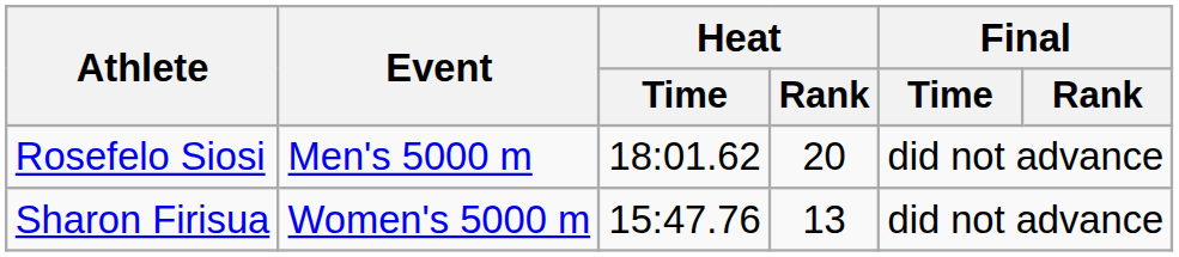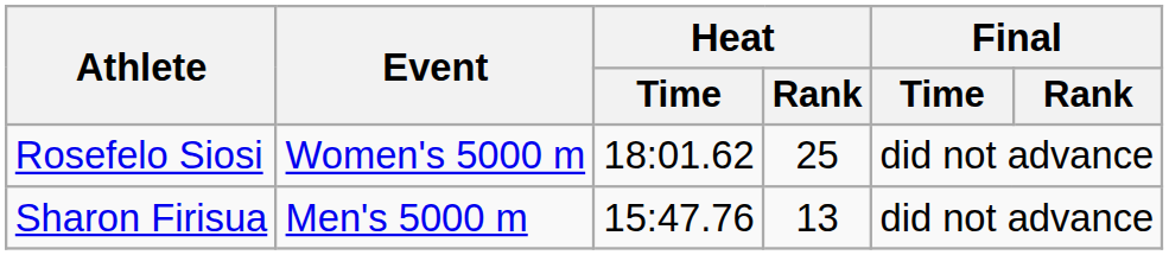 <table class=wikitable style="font-size:90%">
 <tr>
 <th rowspan="2">Athlete</th>
 <th rowspan="2">Event</th>
 <th colspan="2">Heat</th>
 <th colspan="2">Final</th>
 </tr>
 <tr style="font-size:95%">
 <th>Time</th>
 <th>Rank</th>
 <th>Time</th>
 <th>Rank</th>
 </tr>
 <tr align=center>
 <td align=left><a href='#'>Rosefelo Siosi</a></td>
-<td align=left><a href='#'>Men's 5000 m</a></td>
+<td align=left><a href='#'>Women's 5000 m</a></td>
 <td>18:01.62</td>
-<td>20</td>
+<td>25</td>
 <td colspan=2>did not advance</td>
 </tr>
 <tr align=center>
 <td align=left><a href='#'>Sharon Firisua</a></td>
-<td align=left><a href='#'>Women's 5000 m</a></td>
+<td align=left><a href='#'>Men's 5000 m</a></td>
 <td>15:47.76</td>
 <td>13</td>
 <td colspan=2>did not advance</td>
 </tr>
 </table>
